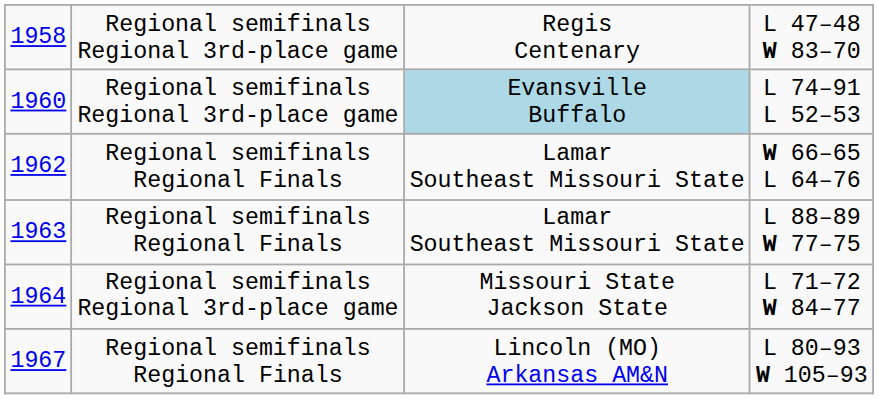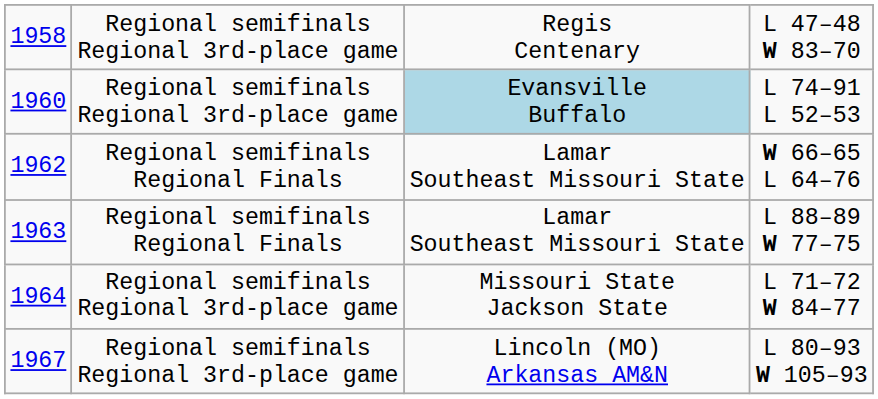 <table class="wikitable">
 <tr align="center">
 <td><a href='#'>1958</a></td>
 <td>Regional semifinals<br>Regional 3rd-place game</td>
 <td>Regis<br>Centenary</td>
 <td>L 47–48<br><strong>W</strong> 83–70</td>
 </tr>
 <tr align="center">
 <td><a href='#'>1960</a></td>
 <td>Regional semifinals<br>Regional 3rd-place game</td>
 <td style="background: lightblue;">Evansville<br>Buffalo</td>
 <td>L 74–91<br>L 52–53</td>
 </tr>
 <tr align="center">
 <td><a href='#'>1962</a></td>
 <td>Regional semifinals<br>Regional Finals</td>
 <td>Lamar<br>Southeast Missouri State</td>
 <td><strong>W</strong> 66–65<br>L 64–76</td>
 </tr>
 <tr align="center">
 <td><a href='#'>1963</a></td>
 <td>Regional semifinals<br>Regional Finals</td>
 <td>Lamar<br>Southeast Missouri State</td>
 <td>L 88–89<br><strong>W</strong> 77–75</td>
 </tr>
 <tr align="center">
 <td><a href='#'>1964</a></td>
 <td>Regional semifinals<br>Regional 3rd-place game</td>
 <td>Missouri State<br>Jackson State</td>
 <td>L 71–72<br><strong>W</strong> 84–77</td>
 </tr>
 <tr align="center">
 <td><a href='#'>1967</a></td>
-<td>Regional semifinals<br>Regional Finals</td>
+<td>Regional semifinals<br>Regional 3rd-place game</td>
 <td>Lincoln (MO)<br><a href='#'>Arkansas AM&N</a></td>
 <td>L 80–93<br><strong>W</strong> 105–93</td>
 </tr>
 </table>
